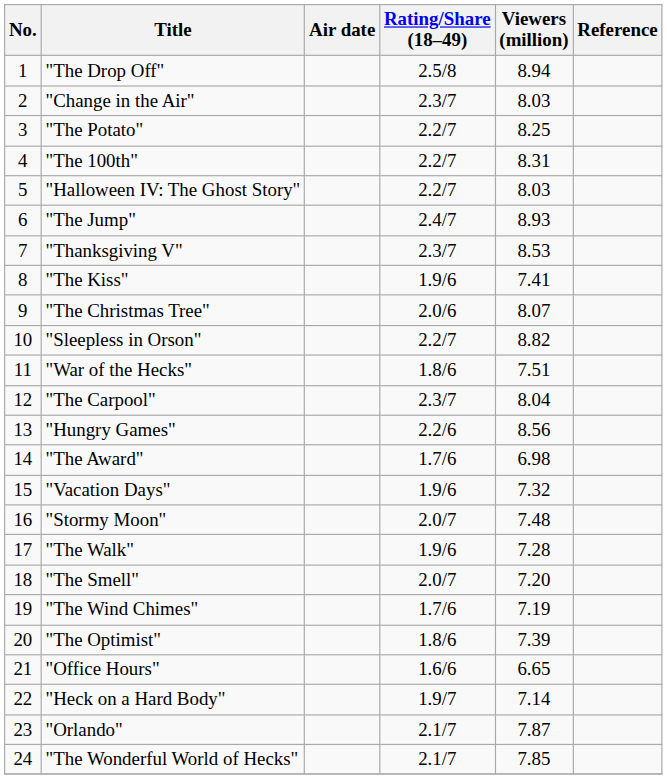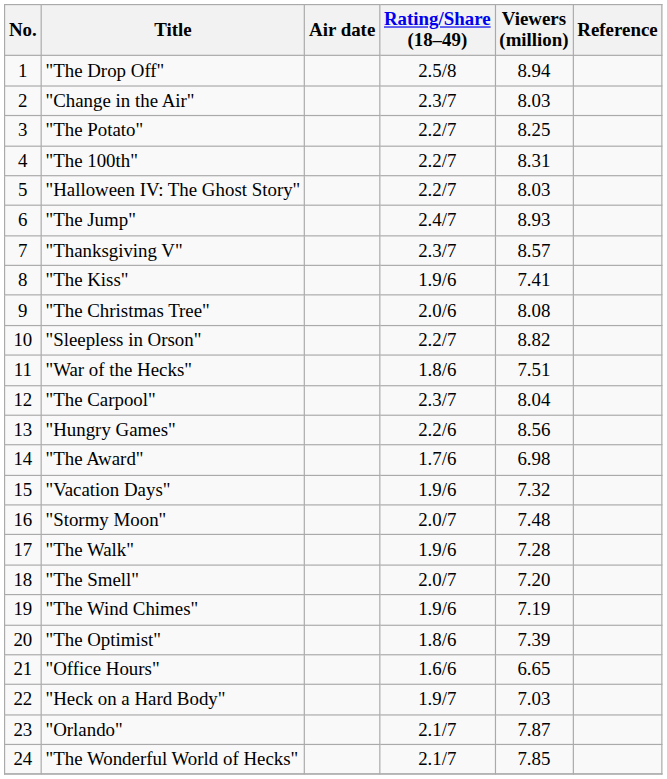 <table class="wikitable">
 <tr>
 <th>No.</th>
 <th>Title</th>
 <th>Air date</th>
 <th><a href='#'>Rating/Share</a><br>(18–49)</th>
 <th>Viewers<br>(million)</th>
 <th>Reference</th>
 </tr>
 <tr>
 <td style="text-align:center">1</td>
 <td>"The Drop Off"</td>
 <td></td>
 <td style="text-align:center">2.5/8</td>
 <td style="text-align:center">8.94</td>
 <td style="text-align:center"></td>
 </tr>
 <tr>
 <td style="text-align:center">2</td>
 <td>"Change in the Air"</td>
 <td></td>
 <td style="text-align:center">2.3/7</td>
 <td style="text-align:center">8.03</td>
 <td style="text-align:center"></td>
 </tr>
 <tr>
 <td style="text-align:center">3</td>
 <td>"The Potato"</td>
 <td></td>
 <td style="text-align:center">2.2/7</td>
 <td style="text-align:center">8.25</td>
 <td style="text-align:center"></td>
 </tr>
 <tr>
 <td style="text-align:center">4</td>
 <td>"The 100th"</td>
 <td></td>
 <td style="text-align:center">2.2/7</td>
 <td style="text-align:center">8.31</td>
 <td style="text-align:center"></td>
 </tr>
 <tr>
 <td style="text-align:center">5</td>
 <td>"Halloween IV: The Ghost Story"</td>
 <td></td>
 <td style="text-align:center">2.2/7</td>
 <td style="text-align:center">8.03</td>
 <td style="text-align:center"></td>
 </tr>
 <tr>
 <td style="text-align:center">6</td>
 <td>"The Jump"</td>
 <td></td>
 <td style="text-align:center">2.4/7</td>
 <td style="text-align:center">8.93</td>
 <td style="text-align:center"></td>
 </tr>
 <tr>
 <td style="text-align:center">7</td>
 <td>"Thanksgiving V"</td>
 <td></td>
 <td style="text-align:center">2.3/7</td>
-<td style="text-align:center">8.53</td>
+<td style="text-align:center">8.57</td>
 <td style="text-align:center"></td>
 </tr>
 <tr>
 <td style="text-align:center">8</td>
 <td>"The Kiss"</td>
 <td></td>
 <td style="text-align:center">1.9/6</td>
 <td style="text-align:center">7.41</td>
 <td style="text-align:center"></td>
 </tr>
 <tr>
 <td style="text-align:center">9</td>
 <td>"The Christmas Tree"</td>
 <td></td>
 <td style="text-align:center">2.0/6</td>
-<td style="text-align:center">8.07</td>
+<td style="text-align:center">8.08</td>
 <td style="text-align:center"></td>
 </tr>
 <tr>
 <td style="text-align:center">10</td>
 <td>"Sleepless in Orson"</td>
 <td></td>
 <td style="text-align:center">2.2/7</td>
 <td style="text-align:center">8.82</td>
 <td style="text-align:center"></td>
 </tr>
 <tr>
 <td style="text-align:center">11</td>
 <td>"War of the Hecks"</td>
 <td></td>
 <td style="text-align:center">1.8/6</td>
 <td style="text-align:center">7.51</td>
 <td style="text-align:center"></td>
 </tr>
 <tr>
 <td style="text-align:center">12</td>
 <td>"The Carpool"</td>
 <td></td>
 <td style="text-align:center">2.3/7</td>
 <td style="text-align:center">8.04</td>
 <td style="text-align:center"></td>
 </tr>
 <tr>
 <td style="text-align:center">13</td>
 <td>"Hungry Games"</td>
 <td></td>
 <td style="text-align:center">2.2/6</td>
 <td style="text-align:center">8.56</td>
 <td style="text-align:center"></td>
 </tr>
 <tr>
 <td style="text-align:center">14</td>
 <td>"The Award"</td>
 <td></td>
 <td style="text-align:center">1.7/6</td>
 <td style="text-align:center">6.98</td>
 <td style="text-align:center"></td>
 </tr>
 <tr>
 <td style="text-align:center">15</td>
 <td>"Vacation Days"</td>
 <td></td>
 <td style="text-align:center">1.9/6</td>
 <td style="text-align:center">7.32</td>
 <td style="text-align:center"></td>
 </tr>
 <tr>
 <td style="text-align:center">16</td>
 <td>"Stormy Moon"</td>
 <td></td>
 <td style="text-align:center">2.0/7</td>
 <td style="text-align:center">7.48</td>
 <td style="text-align:center"></td>
 </tr>
 <tr>
 <td style="text-align:center">17</td>
 <td>"The Walk"</td>
 <td></td>
 <td style="text-align:center">1.9/6</td>
 <td style="text-align:center">7.28</td>
 <td style="text-align:center"></td>
 </tr>
 <tr>
 <td style="text-align:center">18</td>
 <td>"The Smell"</td>
 <td></td>
 <td style="text-align:center">2.0/7</td>
 <td style="text-align:center">7.20</td>
 <td style="text-align:center"></td>
 </tr>
 <tr>
 <td style="text-align:center">19</td>
 <td>"The Wind Chimes"</td>
 <td></td>
-<td style="text-align:center">1.7/6</td>
+<td style="text-align:center">1.9/6</td>
 <td style="text-align:center">7.19</td>
 <td style="text-align:center"></td>
 </tr>
 <tr>
 <td style="text-align:center">20</td>
 <td>"The Optimist"</td>
 <td></td>
 <td style="text-align:center">1.8/6</td>
 <td style="text-align:center">7.39</td>
 <td style="text-align:center"></td>
 </tr>
 <tr>
 <td style="text-align:center">21</td>
 <td>"Office Hours"</td>
 <td></td>
 <td style="text-align:center">1.6/6</td>
 <td style="text-align:center">6.65</td>
 <td style="text-align:center"></td>
 </tr>
 <tr>
 <td style="text-align:center">22</td>
 <td>"Heck on a Hard Body"</td>
 <td></td>
 <td style="text-align:center">1.9/7</td>
-<td style="text-align:center">7.14</td>
+<td style="text-align:center">7.03</td>
 <td style="text-align:center"></td>
 </tr>
 <tr>
 <td style="text-align:center">23</td>
 <td>"Orlando"</td>
 <td></td>
 <td style="text-align:center">2.1/7</td>
 <td style="text-align:center">7.87</td>
 <td style="text-align:center"></td>
 </tr>
 <tr>
 <td style="text-align:center">24</td>
 <td>"The Wonderful World of Hecks"</td>
 <td></td>
 <td style="text-align:center">2.1/7</td>
 <td style="text-align:center">7.85</td>
 <td style="text-align:center"></td>
 </tr>
 <tr>
 </tr>
 </table>
